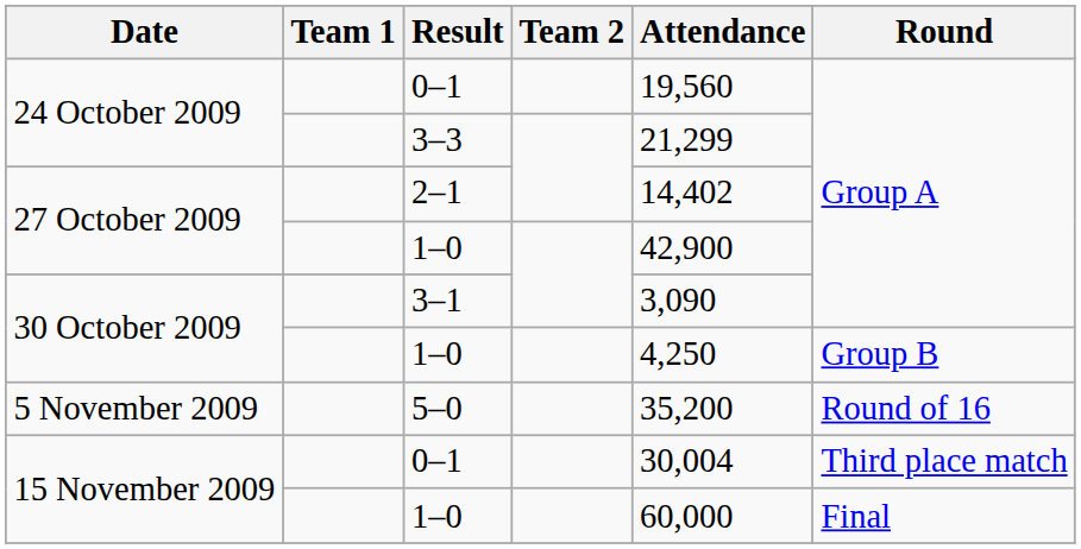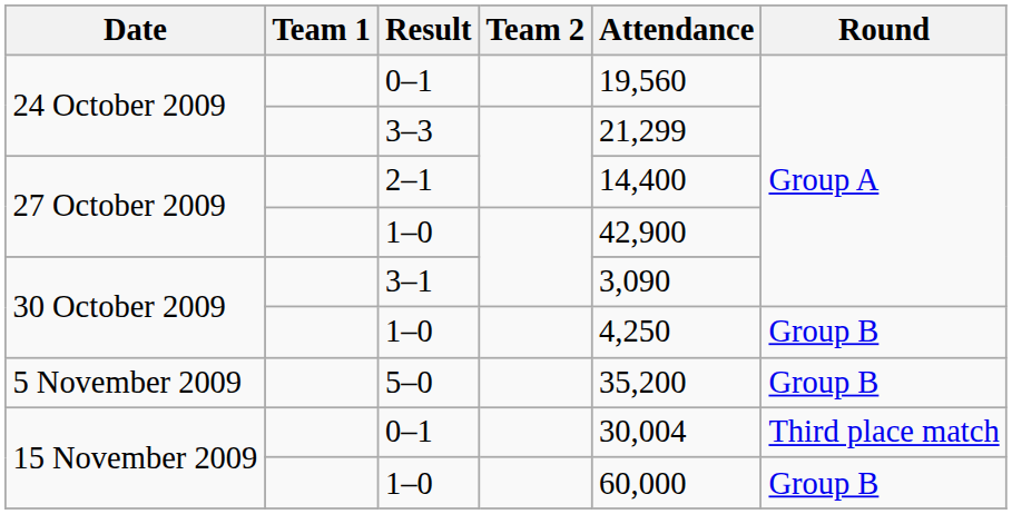 <table class="wikitable" style="text-align: left;">
 <tr>
 <th>Date</th>
 <th>Team 1</th>
 <th>Result</th>
 <th>Team 2</th>
 <th>Attendance</th>
 <th>Round</th>
 </tr>
 <tr>
 <td rowspan=2>24 October 2009</td>
 <td></td>
 <td>0–1</td>
 <td></td>
 <td>19,560</td>
 <td rowspan=5><a href='#'>Group A</a></td>
 </tr>
 <tr>
 <td></td>
 <td>3–3</td>
 <td rowspan=2></td>
 <td>21,299</td>
 </tr>
 <tr>
 <td rowspan=2>27 October 2009</td>
 <td></td>
 <td>2–1</td>
-<td>14,402</td>
+<td>14,400</td>
 </tr>
 <tr>
 <td></td>
 <td>1–0</td>
 <td rowspan=2></td>
 <td>42,900</td>
 </tr>
 <tr>
 <td rowspan=2>30 October 2009</td>
 <td></td>
 <td>3–1</td>
 <td>3,090</td>
 </tr>
 <tr>
 <td></td>
 <td>1–0</td>
 <td></td>
 <td>4,250</td>
 <td><a href='#'>Group B</a></td>
 </tr>
 <tr>
 <td>5 November 2009</td>
 <td></td>
 <td>5–0</td>
 <td></td>
 <td>35,200</td>
-<td><a href='#'>Round of 16</a></td>
+<td><a href='#'>Group B</a></td>
 </tr>
 <tr>
 <td rowspan=2>15 November 2009</td>
 <td></td>
 <td>0–1</td>
 <td></td>
 <td>30,004</td>
 <td><a href='#'>Third place match</a></td>
 </tr>
 <tr>
 <td></td>
 <td>1–0</td>
 <td></td>
 <td>60,000</td>
-<td><a href='#'>Final</a></td>
+<td><a href='#'>Group B</a></td>
 </tr>
 </table>
